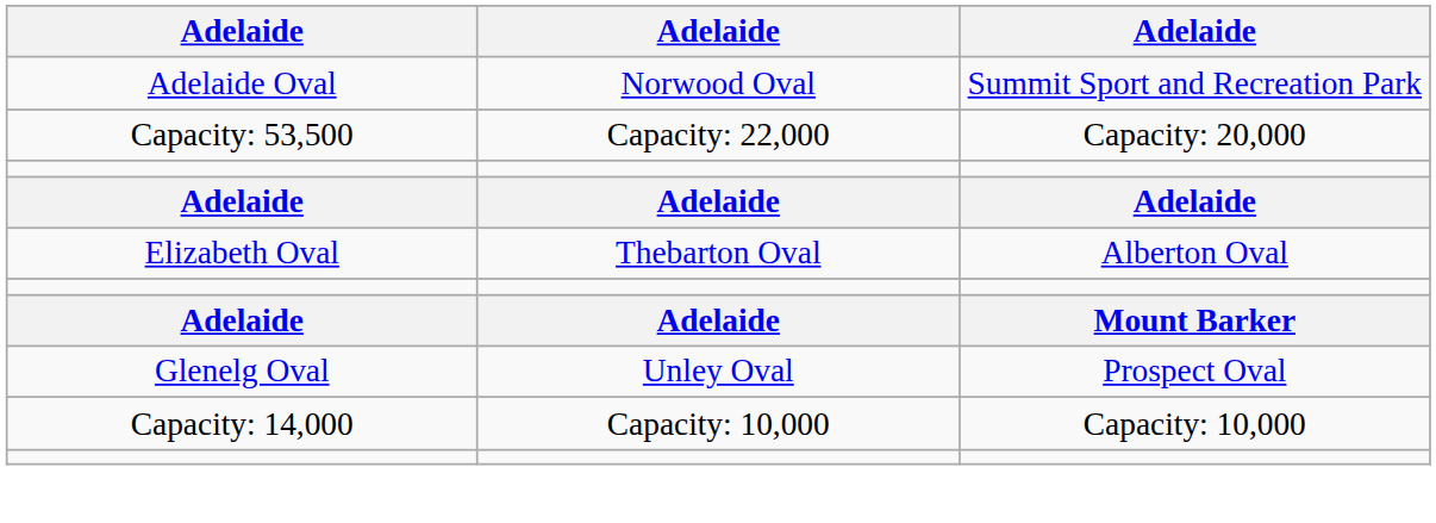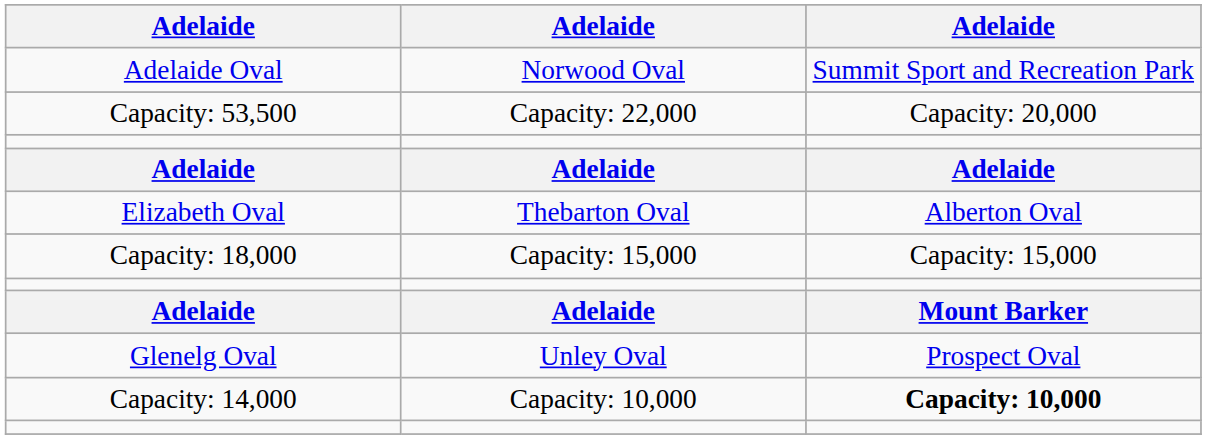 <table class="wikitable" style="text-align:center; margin: 1em auto;">
 <tr>
 <th width="33%"><a href='#'>Adelaide</a></th>
 <th width="34%"><a href='#'>Adelaide</a></th>
 <th width="33%"><a href='#'>Adelaide</a></th>
 </tr>
 <tr>
 <td><a href='#'>Adelaide Oval</a></td>
 <td><a href='#'>Norwood Oval</a></td>
 <td><a href='#'>Summit Sport and Recreation Park</a></td>
 </tr>
 <tr>
 <td>Capacity: 53,500</td>
 <td>Capacity: 22,000</td>
 <td>Capacity: 20,000</td>
 </tr>
 <tr>
 <td></td>
 <td></td>
 <td></td>
 </tr>
 <tr>
 <th width="33%"><a href='#'>Adelaide</a></th>
 <th width="33%"><a href='#'>Adelaide</a></th>
 <th width="33%"><a href='#'>Adelaide</a></th>
 </tr>
 <tr>
 <td><a href='#'>Elizabeth Oval</a></td>
 <td><a href='#'>Thebarton Oval</a></td>
 <td><a href='#'>Alberton Oval</a></td>
 </tr>
 <tr>
+<td>Capacity: 18,000</td>
+<td>Capacity: 15,000</td>
+<td>Capacity: 15,000</td>
+</tr>
+<tr>
 <td></td>
 <td></td>
 <td></td>
 </tr>
 <tr>
 <th width="33%"><a href='#'>Adelaide</a></th>
 <th width="33%"><a href='#'>Adelaide</a></th>
 <th width="33%"><a href='#'>Mount Barker</a></th>
 </tr>
 <tr>
 <td><a href='#'>Glenelg Oval</a></td>
 <td><a href='#'>Unley Oval</a></td>
 <td><a href='#'>Prospect Oval</a></td>
 </tr>
 <tr>
 <td>Capacity: 14,000</td>
 <td>Capacity: 10,000</td>
-<td>Capacity: 10,000</td>
+<td><strong>Capacity: 10,000</strong></td>
 </tr>
 <tr>
 <td></td>
 <td></td>
 <td></td>
 </tr>
 </table>
